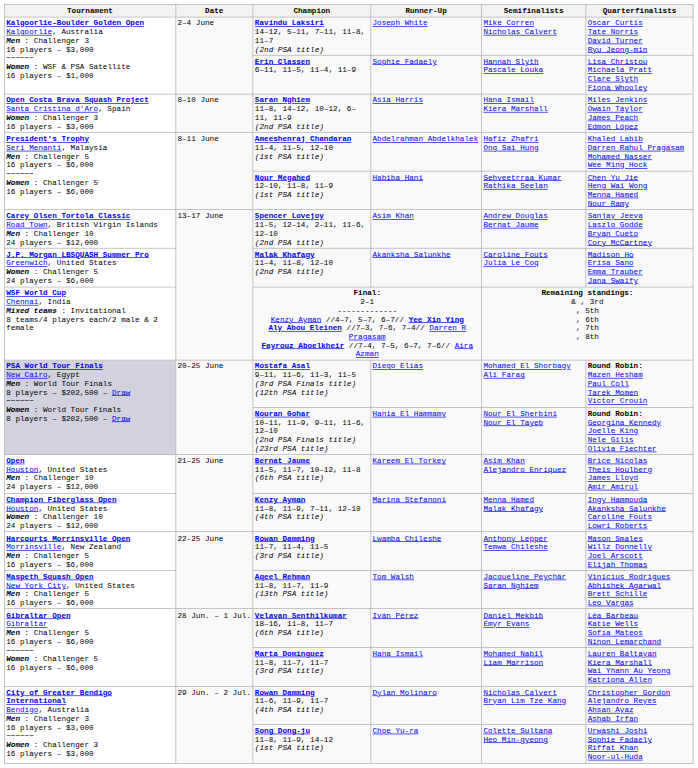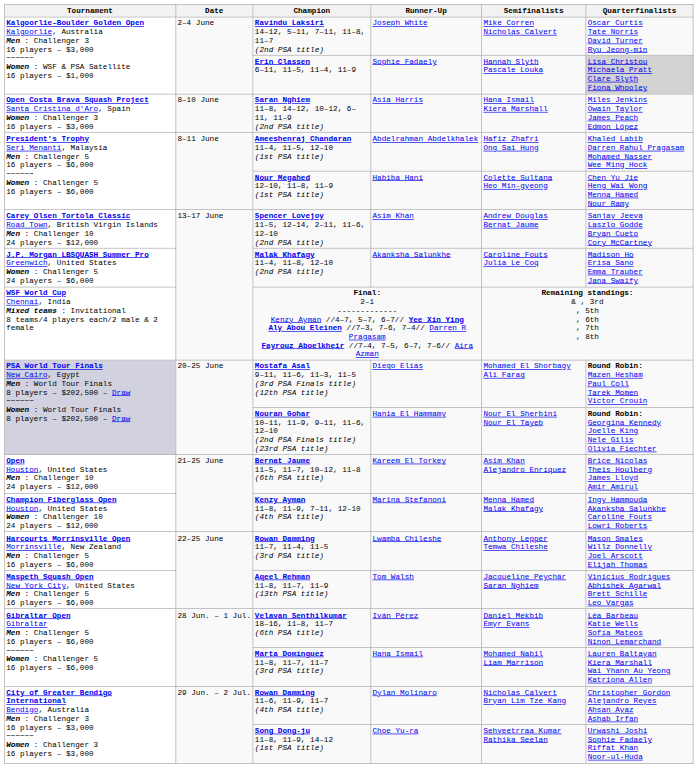 <table class="wikitable" style="font-size:88%">
 <tr>
 <th width=250>Tournament</th>
 <th width=110>Date</th>
 <th width=170>Champion</th>
 <th width=160>Runner-Up</th>
 <th width=150>Semifinalists</th>
 <th width=155>Quarterfinalists</th>
 </tr>
 <tr style="vertical-align:top">
 <td rowspan=2 style="background:#fff;"><strong><a href='#'>Kalgoorlie–Boulder Golden Open</a></strong><br> <a href='#'>Kalgoorlie</a>, Australia<br><strong> <em>Men</em> </strong>: Challenger 3<br>16 players – $3,000<br>−−−−−−<br><strong> <em>Women</em> </strong>: WSF & PSA Satellite<br>16 players – $1,000</td>
 <td rowspan=2>2–4 June</td>
 <td> <strong><a href='#'>Ravindu Laksiri</a></strong><br>14–12, 5–11, 7–11, 11–8, 11–7<br><em>(2nd PSA title)</em></td>
 <td> <a href='#'>Joseph White</a></td>
 <td> <a href='#'>Mike Corren</a><br> <a href='#'>Nicholas Calvert</a></td>
 <td> <a href='#'>Oscar Curtis</a><br> <a href='#'>Tate Norris</a><br> <a href='#'>David Turner</a><br> <a href='#'>Ryu Jeong-min</a></td>
 </tr>
 <tr style="vertical-align:top">
 <td> <strong><a href='#'>Erin Classen</a></strong><br>6–11, 11–5, 11–4, 11–9</td>
 <td> <a href='#'>Sophie Fadaely</a></td>
 <td> <a href='#'>Hannah Slyth</a><br> <a href='#'>Pascale Louka</a></td>
-<td> <a href='#'>Lisa Christou</a><br> <a href='#'>Michaela Pratt</a><br> <a href='#'>Clare Slyth</a><br> <a href='#'>Fiona Whooley</a></td>
+<td style="background: lightgrey;"> <a href='#'>Lisa Christou</a><br> <a href='#'>Michaela Pratt</a><br> <a href='#'>Clare Slyth</a><br> <a href='#'>Fiona Whooley</a></td>
 </tr>
 <tr style="vertical-align:top">
 <td style="background:#fff;"><strong><a href='#'>Open Costa Brava Squash Project</a></strong><br> <a href='#'>Santa Cristina d'Aro</a>, Spain<br><strong> <em>Women</em> </strong>: Challenger 3<br>16 players – $3,000</td>
 <td>8–10 June</td>
 <td> <strong><a href='#'>Saran Nghiem</a></strong><br>11–8, 14–12, 10–12, 6–11, 11–9<br><em>(2nd PSA title)</em></td>
 <td> <a href='#'>Asia Harris</a></td>
 <td> <a href='#'>Hana Ismail</a><br> <a href='#'>Kiera Marshall</a></td>
 <td> <a href='#'>Miles Jenkins</a><br> <a href='#'>Owain Taylor</a><br> <a href='#'>James Peach</a><br> <a href='#'>Edmon López</a></td>
 </tr>
 <tr style="vertical-align:top">
 <td rowspan=2 style="background:#fff;"><strong><a href='#'> President's Trophy</a></strong><br> <a href='#'>Seri Menanti</a>, Malaysia<br><strong> <em>Men</em> </strong>: Challenger 5<br>16 players – $6,000<br>−−−−−−<br><strong> <em>Women</em> </strong>: Challenger 5<br>16 players – $6,000</td>
 <td rowspan=2>8–11 June</td>
 <td> <strong><a href='#'>Ameeshenraj Chandaran</a></strong><br>11–4, 11–5, 12–10<br><em>(1st PSA title)</em></td>
 <td> <a href='#'>Abdelrahman Abdelkhalek</a></td>
 <td> <a href='#'>Hafiz Zhafri</a><br> <a href='#'>Ong Sai Hung</a></td>
 <td> <a href='#'>Khaled Labib</a><br> <a href='#'>Darren Rahul Pragasam</a><br> <a href='#'>Mohamed Nasser</a><br> <a href='#'>Wee Ming Hock</a></td>
 </tr>
 <tr style="vertical-align:top">
 <td> <strong><a href='#'>Nour Megahed</a></strong><br>12–10, 11–8, 11–9<br><em>(1st PSA title)</em></td>
 <td> <a href='#'>Habiba Hani</a></td>
-<td> <a href='#'>Sehveetrraa Kumar</a><br> <a href='#'>Rathika Seelan</a></td>
+<td> <a href='#'>Colette Sultana</a><br> <a href='#'>Heo Min-gyeong</a></td>
 <td> <a href='#'>Chen Yu Jie</a><br> <a href='#'>Heng Wai Wong</a><br> <a href='#'>Menna Hamed</a><br> <a href='#'>Nour Ramy</a></td>
 </tr>
 <tr style="vertical-align:top">
 <td style="background:#fff;"><strong><a href='#'>Carey Olsen Tortola Classic</a></strong><br> <a href='#'>Road Town</a>, British Virgin Islands<br><strong> <em>Men</em> </strong>: Challenger 10<br>24 players – $12,000</td>
 <td rowspan=3>13–17 June</td>
 <td> <strong><a href='#'>Spencer Lovejoy</a></strong><br>11–5, 12–14, 2–11, 11–6, 12–10<br><em>(2nd PSA title)</em></td>
 <td> <a href='#'>Asim Khan</a></td>
 <td> <a href='#'>Andrew Douglas</a><br> <a href='#'>Bernat Jaume</a></td>
 <td> <a href='#'>Sanjay Jeeva</a><br> <a href='#'>Laszlo Godde</a><br> <a href='#'>Bryan Cueto</a><br> <a href='#'>Cory McCartney</a></td>
 </tr>
 <tr style="vertical-align:top">
 <td style="background:#fff;"><strong><a href='#'>J.P. Morgan LBSQUASH Summer Pro</a></strong><br> <a href='#'>Greenwich</a>, United States<br><strong> <em>Women</em> </strong>: Challenger 5<br>24 players – $6,000</td>
 <td> <strong><a href='#'>Malak Khafagy</a></strong><br>11–4, 11–8, 12–10<br><em>(2nd PSA title)</em></td>
 <td> <a href='#'>Akanksha Salunkhe</a></td>
 <td> <a href='#'>Caroline Fouts</a><br> <a href='#'>Julia Le Coq</a></td>
 <td> <a href='#'>Madison Ho</a><br> <a href='#'>Erisa Sano</a><br> <a href='#'>Emma Trauber</a><br> <a href='#'>Jana Swaify</a></td>
 </tr>
 <tr style="vertical-align:top">
 <td style="background:#fff;"><strong><a href='#'>WSF World Cup</a></strong><br> <a href='#'>Chennai</a>, India<br><strong> <em>Mixed teams</em> </strong>: Invitational<br>8 teams/4 players each/2 male & 2 female</td>
 <td colspan=2 align="center"><strong>Final:</strong><br><strong></strong> 2–1 <br>-------------<br> <a href='#'>Kenzy Ayman</a> //4–7, 5–7, 6–7//  <strong><a href='#'>Yee Xin Ying</a></strong><br> <strong><a href='#'>Aly Abou Eleinen</a></strong> //7–3, 7–6, 7–4//  <a href='#'>Darren R Pragasam</a><br> <strong><a href='#'>Fayrouz Aboelkheir</a></strong> //7–4, 7–5, 6–7, 7–6//  <a href='#'>Aira Azman</a></td>
 <td colspan=2 align="center"><strong>Remaining standings:</strong><br> & , 3rd<br>, 5th<br>, 6th<br>, 7th<br>, 8th</td>
 </tr>
 <tr style="vertical-align:top">
 <td rowspan=2 style="background:#d1d1e0;"><strong><a href='#'> PSA World Tour Finals</a></strong><br> <a href='#'>New Cairo</a>, Egypt<br><strong> <em>Men</em> </strong>: World Tour Finals<br>8 players – $202,500 – <a href='#'>Draw</a><br>−−−−−−<br><strong> <em>Women</em> </strong>: World Tour Finals<br>8 players – $202,500 – <a href='#'>Draw</a></td>
 <td rowspan=2>20–25 June</td>
 <td> <strong><a href='#'>Mostafa Asal</a></strong><br>9–11, 11–6, 11–3, 11–5<br><em>(3rd PSA Finals title)</em><br><em>(12th PSA title)</em></td>
 <td> <a href='#'>Diego Elías</a></td>
 <td> <a href='#'>Mohamed El Shorbagy</a><br> <a href='#'>Ali Farag</a></td>
 <td align="left"><strong>Round Robin:</strong><br> <a href='#'>Mazen Hesham</a><br> <a href='#'>Paul Coll</a><br> <a href='#'>Tarek Momen</a><br> <a href='#'>Victor Crouin</a></td>
 </tr>
 <tr style="vertical-align:top">
 <td> <strong><a href='#'>Nouran Gohar</a></strong><br>10–11, 11–9, 9–11, 11–6, 12–10<br><em>(2nd PSA Finals title)</em><br><em>(23rd PSA title)</em></td>
 <td> <a href='#'>Hania El Hammamy</a></td>
 <td> <a href='#'>Nour El Sherbini</a><br> <a href='#'>Nour El Tayeb</a></td>
 <td align="left"><strong>Round Robin:</strong><br> <a href='#'>Georgina Kennedy</a><br> <a href='#'>Joelle King</a><br> <a href='#'>Nele Gilis</a><br> <a href='#'>Olivia Fiechter</a></td>
 </tr>
 <tr style="vertical-align:top">
 <td style="background:#fff;"><strong><a href='#'> Open</a></strong><br> <a href='#'>Houston</a>, United States<br><strong> <em>Men</em> </strong>: Challenger 10<br>24 players – $12,000</td>
 <td rowspan=2>21–25 June</td>
 <td> <strong><a href='#'>Bernat Jaume</a></strong><br>11–5, 11–7, 10–12, 11–8<br><em>(6th PSA title)</em></td>
 <td> <a href='#'>Kareem El Torkey</a></td>
 <td> <a href='#'>Asim Khan</a><br> <a href='#'>Alejandro Enríquez</a></td>
 <td> <a href='#'>Brice Nicolas</a><br> <a href='#'>Theis Houlberg</a><br> <a href='#'>James Lloyd</a><br> <a href='#'>Amir Amirul</a></td>
 </tr>
 <tr style="vertical-align:top">
 <td style="background:#fff;"><strong><a href='#'>Champion Fiberglass Open</a></strong><br> <a href='#'>Houston</a>, United States<br><strong> <em>Women</em> </strong>: Challenger 10<br>24 players – $12,000</td>
 <td> <strong><a href='#'>Kenzy Ayman</a></strong><br>11–8, 11–9, 7–11, 12–10<br><em>(4th PSA title)</em></td>
 <td> <a href='#'>Marina Stefanoni</a></td>
 <td> <a href='#'>Menna Hamed</a><br> <a href='#'>Malak Khafagy</a></td>
 <td> <a href='#'>Ingy Hammouda</a><br> <a href='#'>Akanksha Salunkhe</a><br> <a href='#'>Caroline Fouts</a><br> <a href='#'>Lowri Roberts</a></td>
 </tr>
 <tr style="vertical-align:top">
 <td style="background:#fff;"><strong><a href='#'>Harcourts  Morrinsville Open</a></strong><br> <a href='#'>Morrinsville</a>, New Zealand<br><strong> <em>Men</em> </strong>: Challenger 5<br>16 players – $6,000</td>
 <td rowspan=2>22–25 June</td>
 <td> <strong><a href='#'>Rowan Damming</a></strong><br>11–7, 11–4, 11–5<br><em>(3rd PSA title)</em></td>
 <td> <a href='#'>Lwamba Chileshe</a></td>
 <td> <a href='#'>Anthony Lepper</a><br> <a href='#'>Temwa Chileshe</a></td>
 <td> <a href='#'>Mason Smales</a><br> <a href='#'>Willz Donnelly</a><br> <a href='#'>Joel Arscott</a><br> <a href='#'>Elijah Thomas</a></td>
 </tr>
 <tr style="vertical-align:top">
 <td style="background:#fff;"><strong><a href='#'>Maspeth Squash Open</a></strong><br> <a href='#'>New York City</a>, United States<br><strong> <em>Men</em> </strong>: Challenger 5<br>16 players – $6,000</td>
 <td> <strong><a href='#'>Aqeel Rehman</a></strong><br>11–8, 11–7, 11–9<br><em>(13th PSA title)</em></td>
 <td> <a href='#'>Tom Walsh</a></td>
 <td> <a href='#'>Jacqueline Peychär</a><br> <a href='#'>Saran Nghiem</a></td>
 <td> <a href='#'>Vinícius Rodrigues</a><br> <a href='#'>Abhishek Agarwal</a><br> <a href='#'>Brett Schille</a><br> <a href='#'>Leo Vargas</a></td>
 </tr>
 <tr style="vertical-align:top">
 <td rowspan=2 style="background:#fff;"><strong><a href='#'>Gibraltar Open</a></strong><br> <a href='#'>Gibraltar</a><br><strong> <em>Men</em> </strong>: Challenger 5<br>16 players – $6,000<br>−−−−−−<br><strong> <em>Women</em> </strong>: Challenger 5<br>16 players – $6,000</td>
 <td rowspan=2>28 Jun. – 1 Jul.</td>
 <td> <strong><a href='#'>Velavan Senthilkumar</a></strong><br>18–16, 11–8, 11–7<br><em>(6th PSA title)</em></td>
 <td> <a href='#'>Iván Pérez</a></td>
 <td> <a href='#'>Daniel Mekbib</a><br> <a href='#'>Emyr Evans</a></td>
 <td> <a href='#'>Léa Barbeau</a><br> <a href='#'>Katie Wells</a><br> <a href='#'>Sofía Mateos</a><br> <a href='#'>Ninon Lemarchand</a></td>
 </tr>
 <tr style="vertical-align:top">
 <td> <strong><a href='#'>Marta Domínguez</a></strong><br>11–8, 11–7, 11–7<br><em>(3rd PSA title)</em></td>
 <td> <a href='#'>Hana Ismail</a></td>
 <td> <a href='#'>Mohamed Nabil</a><br> <a href='#'>Liam Marrison</a></td>
 <td> <a href='#'>Lauren Baltayan</a><br> <a href='#'>Kiera Marshall</a><br> <a href='#'>Wai Yhann Au Yeong</a><br> <a href='#'>Katriona Allen</a></td>
 </tr>
 <tr style="vertical-align:top">
 <td rowspan=2 style="background:#fff;"><strong><a href='#'>City of Greater Bendigo International</a></strong><br> <a href='#'>Bendigo</a>, Australia<br><strong> <em>Men</em> </strong>: Challenger 3<br>16 players – $3,000<br>−−−−−−<br><strong> <em>Women</em> </strong>: Challenger 3<br>16 players – $3,000</td>
 <td rowspan=2>29 Jun. – 2 Jul.</td>
 <td> <strong><a href='#'>Rowan Damming</a></strong><br>11–6, 11–9, 11–7<br><em>(4th PSA title)</em></td>
 <td> <a href='#'>Dylan Molinaro</a></td>
 <td> <a href='#'>Nicholas Calvert</a><br> <a href='#'>Bryan Lim Tze Kang</a></td>
 <td> <a href='#'>Christopher Gordon</a><br> <a href='#'>Alejandro Reyes</a><br> <a href='#'>Ahsan Ayaz</a><br> <a href='#'>Ashab Irfan</a></td>
 </tr>
 <tr style="vertical-align:top">
 <td> <strong><a href='#'>Song Dong-ju</a></strong><br>11–8, 11–9, 14–12<br><em>(1st PSA title)</em></td>
 <td> <a href='#'>Choe Yu-ra</a></td>
-<td> <a href='#'>Colette Sultana</a><br> <a href='#'>Heo Min-gyeong</a></td>
+<td> <a href='#'>Sehveetrraa Kumar</a><br> <a href='#'>Rathika Seelan</a></td>
 <td> <a href='#'>Urwashi Joshi</a><br> <a href='#'>Sophie Fadaely</a><br> <a href='#'>Riffat Khan</a><br> <a href='#'>Noor-ul-Huda</a></td>
 </tr>
 </table>
